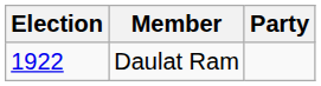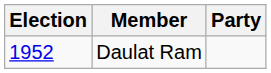 <table class="wikitable sortable">
 <tr>
 <th>Election</th>
 <th>Member</th>
 <th colspan=2>Party</th>
 </tr>
 <tr>
-<td><a href='#'>1922</a></td>
+<td><a href='#'>1952</a></td>
 <td>Daulat Ram</td>
 <td></td>
 </tr>
 </table>
